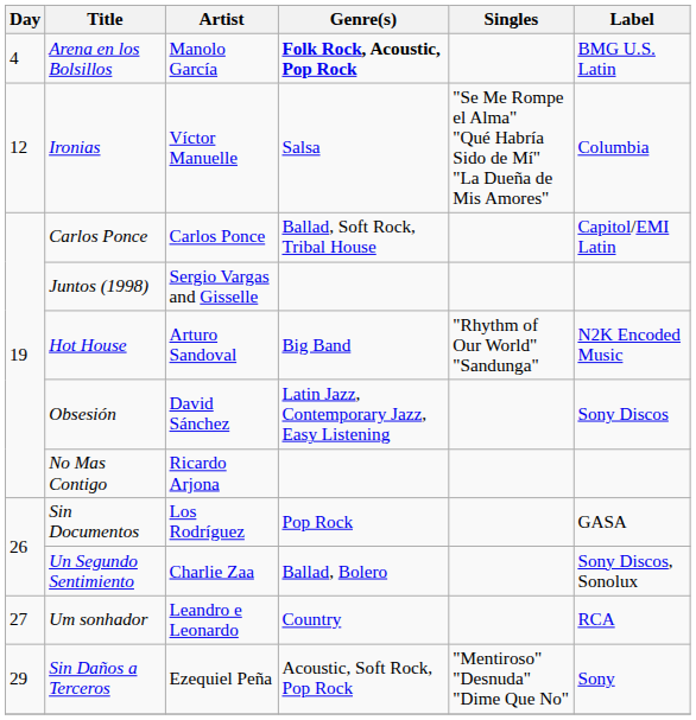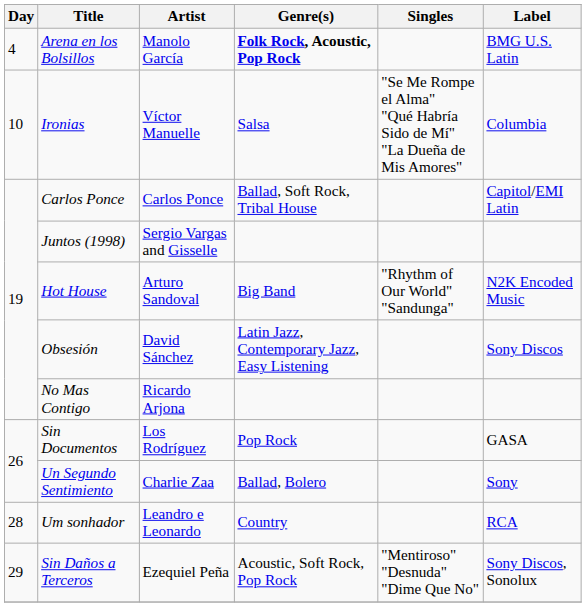 <table class="wikitable sortable" style="text-align: left;">
 <tr>
 <th>Day</th>
 <th>Title</th>
 <th>Artist</th>
 <th>Genre(s)</th>
 <th>Singles</th>
 <th>Label</th>
 </tr>
 <tr>
 <td>4</td>
 <td><em><a href='#'>Arena en los Bolsillos</a></em></td>
 <td><a href='#'>Manolo García</a></td>
 <td><strong><a href='#'>Folk Rock</a>, Acoustic, <a href='#'>Pop Rock</a></strong></td>
 <td></td>
 <td><a href='#'>BMG U.S. Latin</a></td>
 </tr>
 <tr>
-<td>12</td>
+<td>10</td>
 <td><em><a href='#'>Ironias</a></em></td>
 <td><a href='#'>Víctor Manuelle</a></td>
 <td><a href='#'>Salsa</a></td>
 <td>"Se Me Rompe el Alma"<br>"Qué Habría Sido de Mí"<br>"La Dueña de Mis Amores"</td>
 <td><a href='#'>Columbia</a></td>
 </tr>
 <tr>
 <td rowspan="5">19</td>
 <td><em>Carlos Ponce</em></td>
 <td><a href='#'>Carlos Ponce</a></td>
 <td><a href='#'>Ballad</a>, Soft Rock, <a href='#'>Tribal House</a></td>
 <td></td>
 <td><a href='#'>Capitol</a>/<a href='#'>EMI Latin</a></td>
 </tr>
 <tr>
 <td><em>Juntos (1998)</em></td>
 <td><a href='#'>Sergio Vargas</a> and <a href='#'>Gisselle</a></td>
 <td></td>
 <td></td>
 <td></td>
 </tr>
 <tr>
 <td><em><a href='#'>Hot House</a></em></td>
 <td><a href='#'>Arturo Sandoval</a></td>
 <td><a href='#'>Big Band</a></td>
 <td>"Rhythm of Our World"<br>"Sandunga"</td>
 <td><a href='#'>N2K Encoded Music</a></td>
 </tr>
 <tr>
 <td><em>Obsesión</em></td>
 <td><a href='#'>David Sánchez</a></td>
 <td><a href='#'>Latin Jazz</a>, <a href='#'>Contemporary Jazz</a>, <a href='#'>Easy Listening</a></td>
 <td></td>
 <td><a href='#'>Sony Discos</a></td>
 </tr>
 <tr>
 <td><em>No Mas Contigo</em></td>
 <td><a href='#'>Ricardo Arjona</a></td>
 <td></td>
 <td></td>
 <td></td>
 </tr>
 <tr>
 <td rowspan="2">26</td>
 <td><em>Sin Documentos</em></td>
 <td><a href='#'>Los Rodríguez</a></td>
 <td><a href='#'>Pop Rock</a></td>
 <td></td>
 <td>GASA</td>
 </tr>
 <tr>
 <td><em><a href='#'>Un Segundo Sentimiento</a></em></td>
 <td><a href='#'>Charlie Zaa</a></td>
 <td><a href='#'>Ballad</a>, <a href='#'>Bolero</a></td>
 <td></td>
-<td><a href='#'>Sony Discos</a>, Sonolux</td>
+<td><a href='#'>Sony</a></td>
 </tr>
 <tr>
-<td>27</td>
+<td>28</td>
 <td><em>Um sonhador</em></td>
 <td><a href='#'>Leandro e Leonardo</a></td>
 <td><a href='#'>Country</a></td>
 <td></td>
 <td><a href='#'>RCA</a></td>
 </tr>
 <tr>
 <td>29</td>
 <td><em><a href='#'>Sin Daños a Terceros</a></em></td>
 <td>Ezequiel Peña</td>
 <td>Acoustic, Soft Rock, <a href='#'>Pop Rock</a></td>
 <td>"Mentiroso"<br>"Desnuda"<br>"Dime Que No"</td>
-<td><a href='#'>Sony</a></td>
+<td><a href='#'>Sony Discos</a>, Sonolux</td>
 </tr>
 <tr>
 </tr>
 </table>
